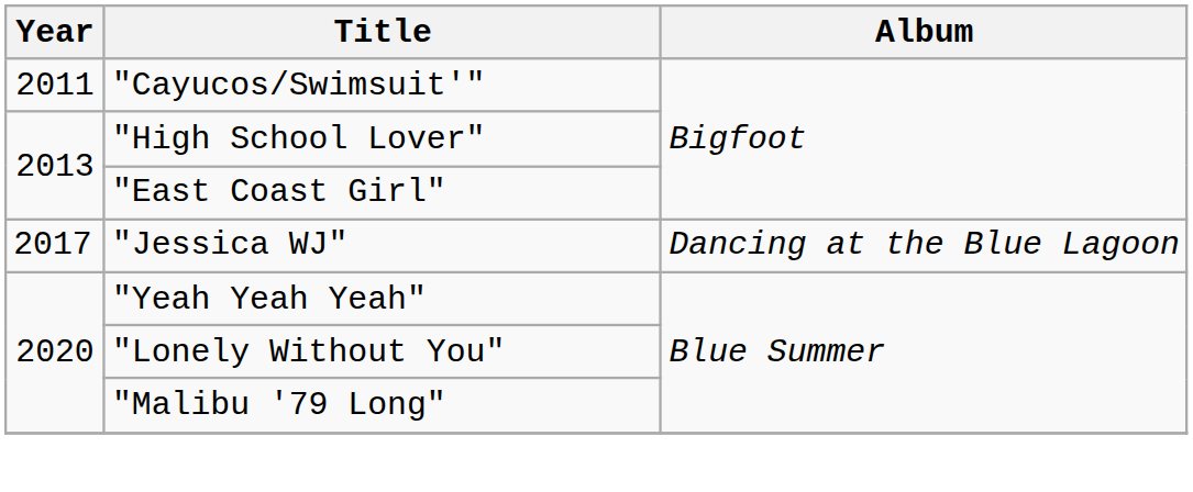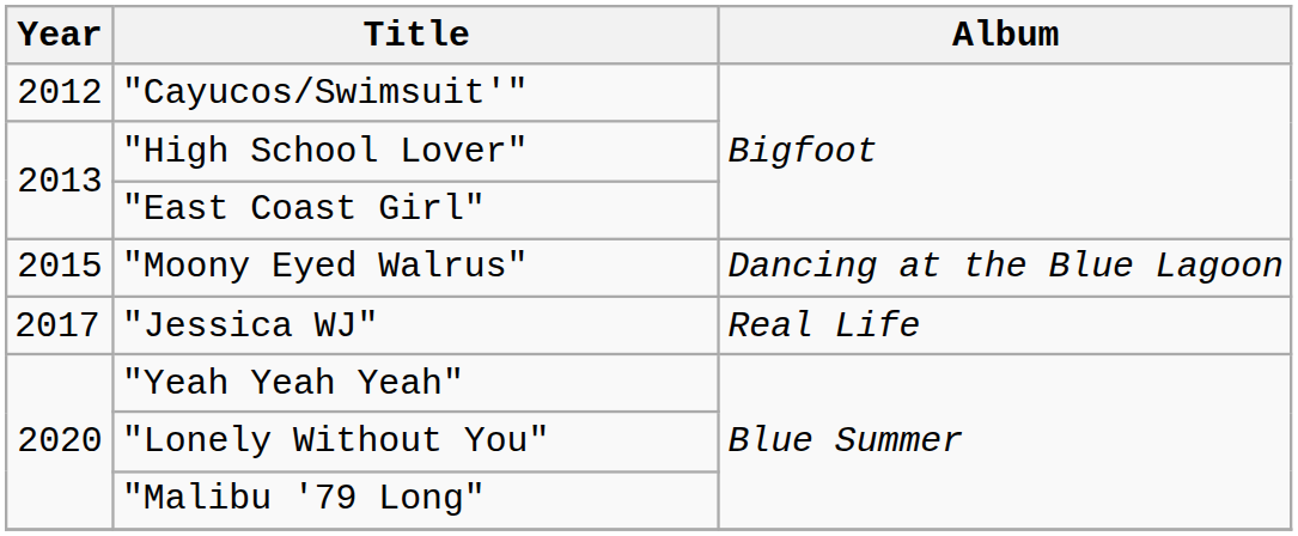 <table class="wikitable">
 <tr>
 <th width="33">Year</th>
 <th width="215">Title</th>
 <th>Album</th>
 </tr>
 <tr>
-<td align="center">2011</td>
+<td align="center">2012</td>
 <td>"Cayucos/Swimsuit'"</td>
 <td rowspan="3"><em>Bigfoot</em></td>
 </tr>
 <tr>
 <td align="center" rowspan="2">2013</td>
 <td>"High School Lover"</td>
 </tr>
 <tr>
 <td>"East Coast Girl"</td>
 </tr>
 <tr>
+<td align="center">2015</td>
+<td>"Moony Eyed Walrus"</td>
+<td><em>Dancing at the Blue Lagoon</em></td>
+</tr>
+<tr>
 <td>2017</td>
 <td>"Jessica WJ"</td>
-<td><em>Dancing at the Blue Lagoon</em></td>
+<td><em>Real Life</em></td>
 </tr>
 <tr>
 <td align="center" rowspan="3">2020</td>
 <td>"Yeah Yeah Yeah"</td>
 <td rowspan="3"><em>Blue Summer</em></td>
 </tr>
 <tr>
 <td>"Lonely Without You"</td>
 </tr>
 <tr>
 <td>"Malibu '79 Long"</td>
 </tr>
 <tr>
 </tr>
 </table>
